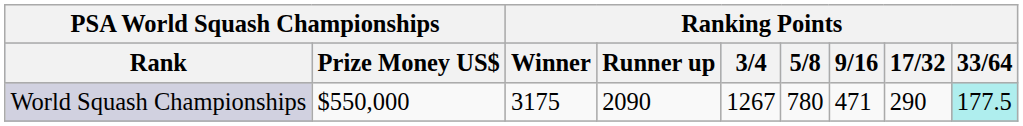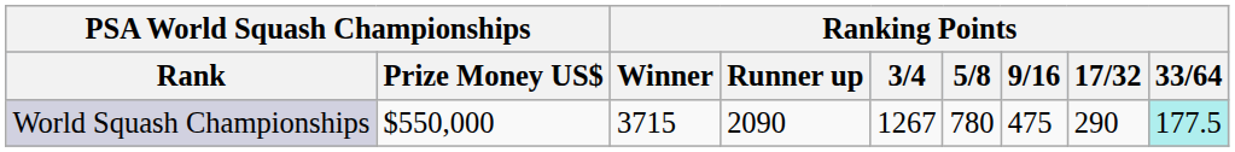 <table class="wikitable">
 <tr>
 <th colspan=2>PSA World Squash Championships</th>
 <th colspan=7>Ranking Points</th>
 </tr>
 <tr bgcolor="#d1e4fd">
 <th>Rank</th>
 <th>Prize Money US$</th>
 <th>Winner</th>
 <th>Runner up</th>
 <th>3/4</th>
 <th>5/8</th>
 <th>9/16</th>
 <th>17/32</th>
 <th>33/64</th>
 </tr>
 <tr>
 <td style="background:#d1d1e0;">World Squash Championships</td>
 <td>$550,000</td>
-<td>3175</td>
+<td>3715</td>
 <td>2090</td>
 <td>1267</td>
 <td>780</td>
-<td>471</td>
+<td>475</td>
 <td>290</td>
 <td style="background: paleturquoise;">177.5</td>
 </tr>
 </table>
